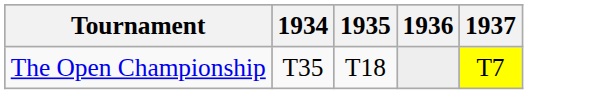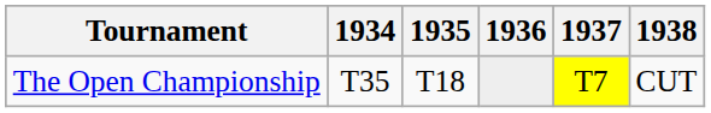 <table class="wikitable" style="font-size:95%;text-align:center;">
 <tr>
 <th>Tournament</th>
 <th>1934</th>
 <th>1935</th>
 <th>1936</th>
 <th>1937</th>
+<th>1938</th>
 </tr>
 <tr>
 <td align=left><a href='#'>The Open Championship</a></td>
 <td>T35</td>
 <td>T18</td>
 <td style="background:#eeeeee;"></td>
 <td style="background:yellow;">T7</td>
+<td>CUT</td>
 </tr>
 </table>
